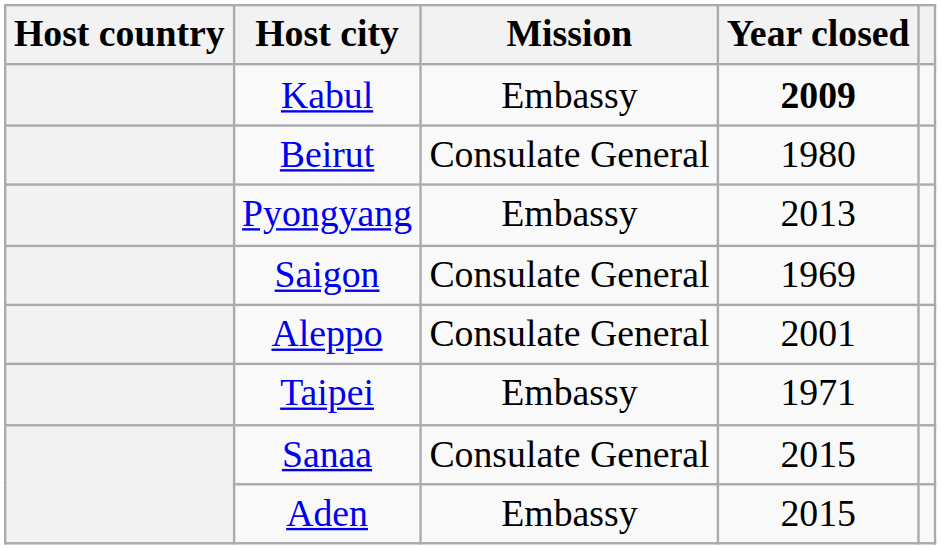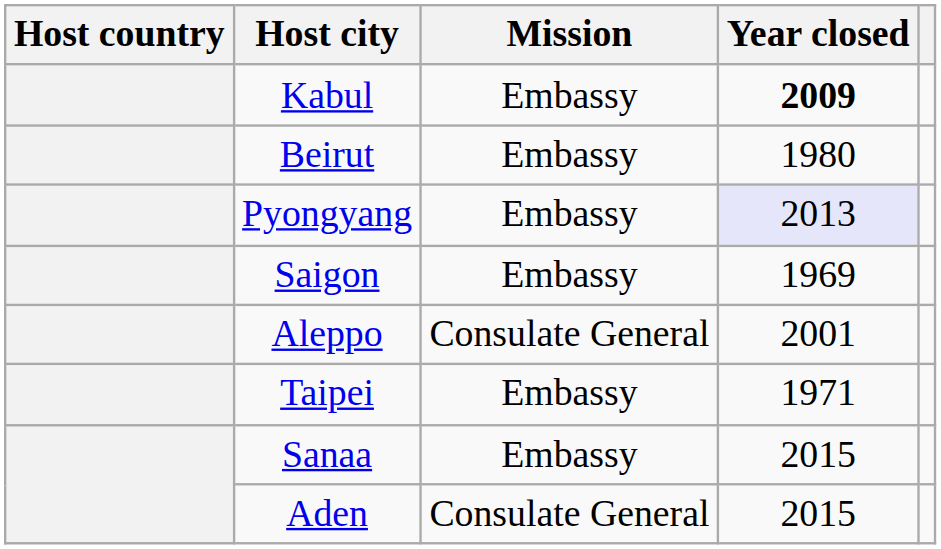 <table class="wikitable plainrowheaders" style="text-align:center">
 <tr>
 <th scope="col">Host country</th>
 <th scope="col">Host city</th>
 <th scope="col">Mission</th>
 <th scope="col">Year closed</th>
 <th scope="col"></th>
 </tr>
 <tr>
 <th scope="row"></th>
 <td><a href='#'>Kabul</a></td>
 <td>Embassy</td>
 <td><strong>2009</strong></td>
 <td></td>
 </tr>
 <tr>
 <th scope="row"></th>
 <td><a href='#'>Beirut</a></td>
-<td>Consulate General</td>
+<td>Embassy</td>
 <td>1980</td>
 <td></td>
 </tr>
 <tr>
 <th scope="row"></th>
 <td><a href='#'>Pyongyang</a></td>
 <td>Embassy</td>
-<td>2013</td>
+<td style="background: lavender;">2013</td>
 <td></td>
 </tr>
 <tr>
 <th scope="row"></th>
 <td><a href='#'>Saigon</a></td>
-<td>Consulate General</td>
+<td>Embassy</td>
 <td>1969</td>
 <td></td>
 </tr>
 <tr>
 <th scope="row"></th>
 <td><a href='#'>Aleppo</a></td>
 <td>Consulate General</td>
 <td>2001</td>
 <td></td>
 </tr>
 <tr>
 <th scope="row"></th>
 <td><a href='#'>Taipei</a></td>
 <td>Embassy</td>
 <td>1971</td>
 <td></td>
 </tr>
 <tr>
 <th scope="row" rowspan="2"></th>
 <td><a href='#'>Sanaa</a></td>
-<td>Consulate General</td>
+<td>Embassy</td>
 <td>2015</td>
 <td></td>
 </tr>
 <tr>
 <td><a href='#'>Aden</a></td>
-<td>Embassy</td>
+<td>Consulate General</td>
 <td>2015</td>
 <td></td>
 </tr>
 </table>
